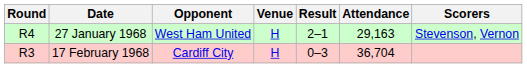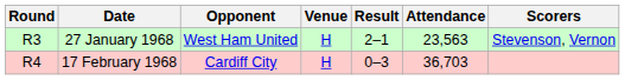 <table class="wikitable" style="font-size:100%; text-align:center">
 <tr>
 <th>Round</th>
 <th>Date</th>
 <th>Opponent</th>
 <th>Venue</th>
 <th>Result</th>
 <th>Attendance</th>
 <th>Scorers</th>
 </tr>
 <tr style="background-color: #CCFFCC;">
-<td>R4</td>
+<td>R3</td>
 <td>27 January 1968</td>
 <td><a href='#'>West Ham United</a></td>
 <td><a href='#'>H</a></td>
 <td>2–1</td>
-<td>29,163</td>
+<td>23,563</td>
 <td><a href='#'>Stevenson</a>, <a href='#'>Vernon</a></td>
 </tr>
 <tr style="background-color: #FFCCCC;">
-<td>R3</td>
+<td>R4</td>
 <td>17 February 1968</td>
 <td><a href='#'>Cardiff City</a></td>
 <td><a href='#'>H</a></td>
 <td>0–3</td>
-<td>36,704</td>
+<td>36,703</td>
 <td></td>
 </tr>
 </table>
